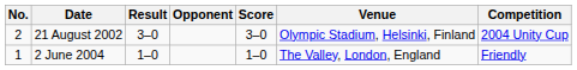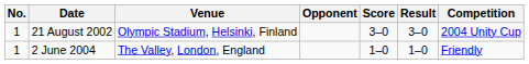 <table class="wikitable sortable">
 <tr>
 <th scope="col">No.</th>
 <th scope="col">Date</th>
-<th scope="col">Result</th>
+<th scope="col">Venue</th>
 <th scope="col">Opponent</th>
 <th scope="col">Score</th>
-<th scope="col">Venue</th>
+<th scope="col">Result</th>
 <th scope="col">Competition</th>
 </tr>
 <tr>
-<td style="text-align:center">2</td>
+<td style="text-align:center">1</td>
 <td>21 August 2002</td>
-<td style="text-align:center">3–0</td>
+<td><a href='#'>Olympic Stadium</a>, <a href='#'>Helsinki</a>, Finland</td>
 <td></td>
 <td style="text-align:center">3–0</td>
-<td><a href='#'>Olympic Stadium</a>, <a href='#'>Helsinki</a>, Finland</td>
+<td style="text-align:center">3–0</td>
 <td><a href='#'>2004 Unity Cup</a></td>
 </tr>
 <tr>
 <td style="text-align:center">1</td>
 <td>2 June 2004</td>
-<td style="text-align:center">1–0</td>
+<td><a href='#'>The Valley</a>, <a href='#'>London</a>, England</td>
 <td></td>
 <td style="text-align:center">1–0</td>
-<td><a href='#'>The Valley</a>, <a href='#'>London</a>, England</td>
+<td style="text-align:center">1–0</td>
 <td><a href='#'>Friendly</a></td>
 </tr>
 </table>
